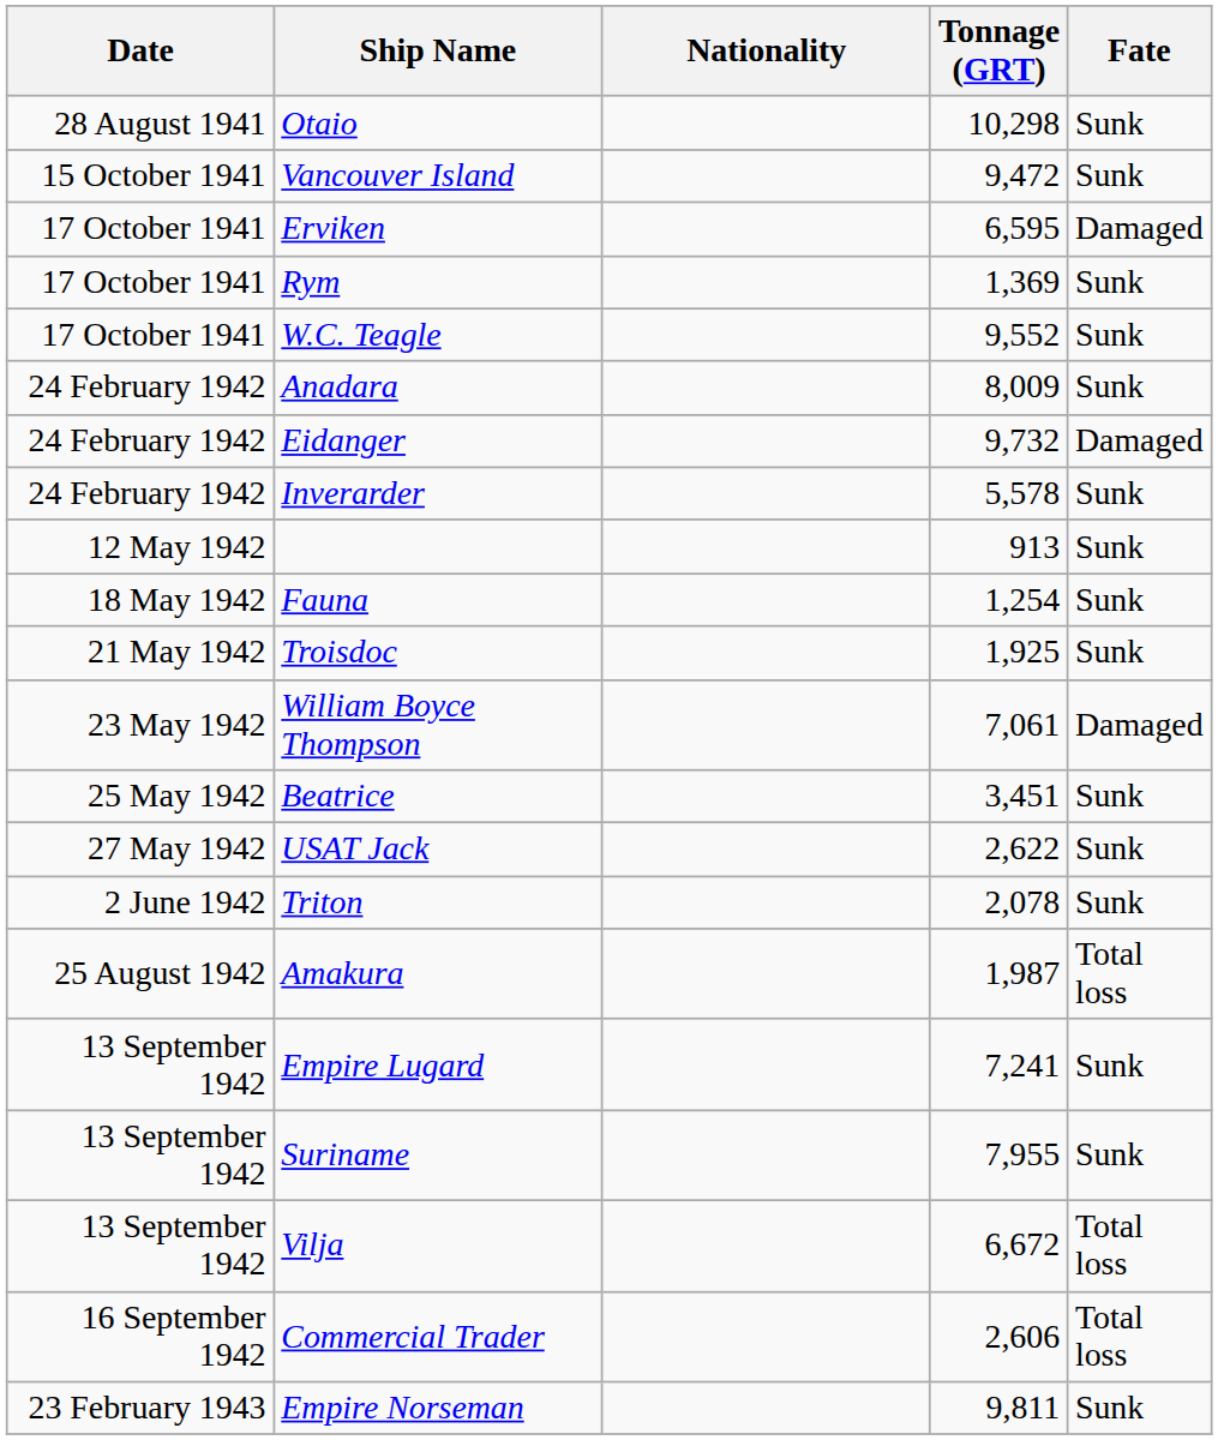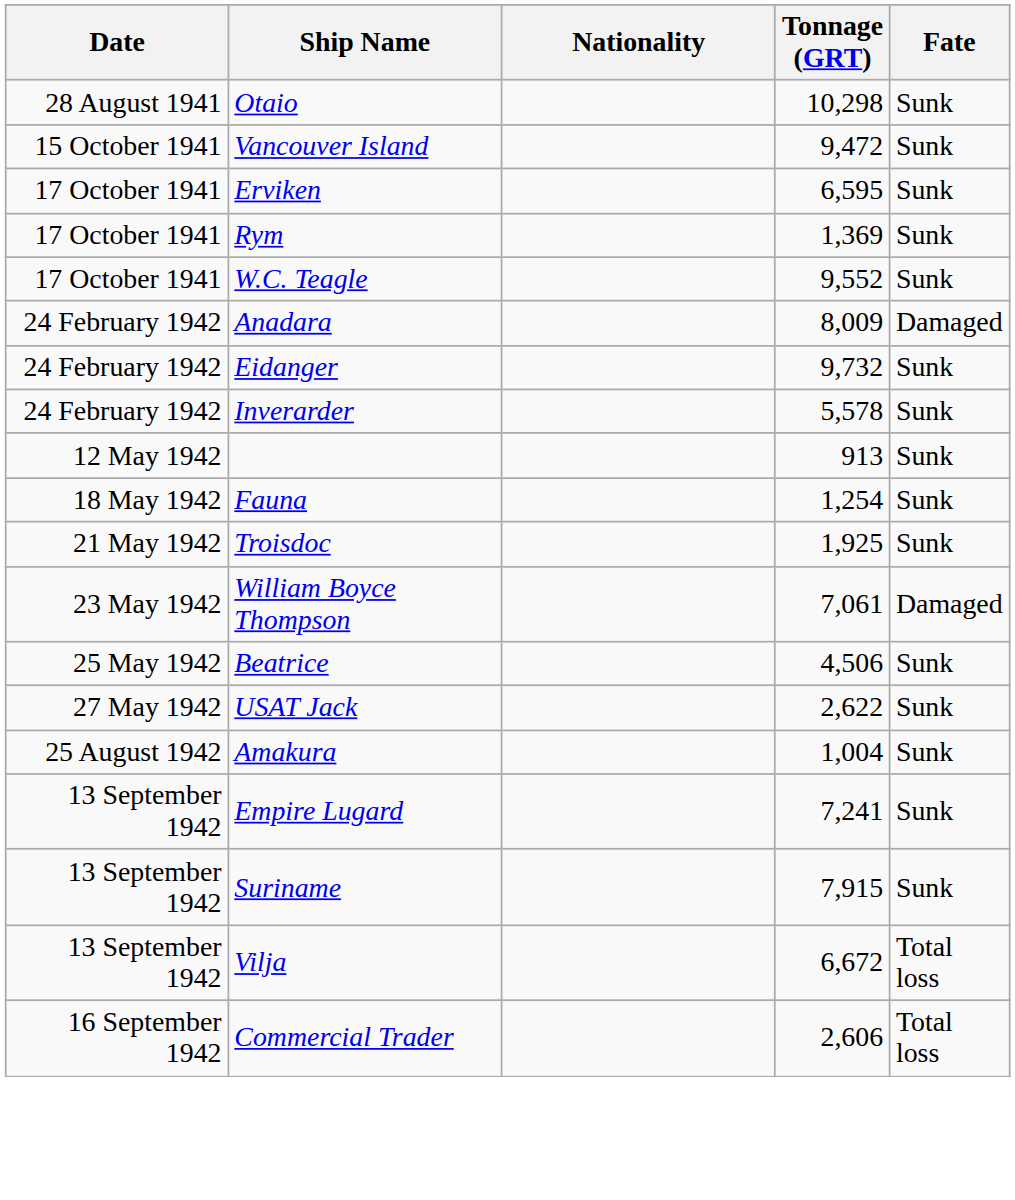 <table class="wikitable sortable" style="margin: 1em auto 1em auto;">
 <tr>
 <th width="120px">Date</th>
 <th width="150px">Ship Name</th>
 <th width="150px">Nationality</th>
 <th width="25px">Tonnage<br>(<a href='#'>GRT</a>)</th>
 <th width="50px">Fate</th>
 </tr>
 <tr>
 <td align="right">28 August 1941</td>
 <td align="left"><a href='#'><em>Otaio</em></a></td>
 <td align="left"></td>
 <td align="right">10,298</td>
 <td align="left">Sunk</td>
 </tr>
 <tr>
 <td align="right">15 October 1941</td>
 <td align="left"><a href='#'><em>Vancouver Island</em></a></td>
 <td align="left"></td>
 <td align="right">9,472</td>
 <td align="left">Sunk</td>
 </tr>
 <tr>
 <td align="right">17 October 1941</td>
 <td align="left"><a href='#'><em>Erviken</em></a></td>
 <td align="left"></td>
 <td align="right">6,595</td>
-<td align="left">Damaged</td>
+<td align="left">Sunk</td>
 </tr>
 <tr>
 <td align="right">17 October 1941</td>
 <td align="left"><a href='#'><em>Rym</em></a></td>
 <td align="left"></td>
 <td align="right">1,369</td>
 <td align="left">Sunk</td>
 </tr>
 <tr>
 <td align="right">17 October 1941</td>
 <td align="left"><a href='#'><em>W.C. Teagle</em></a></td>
 <td align="left"></td>
 <td align="right">9,552</td>
 <td align="left">Sunk</td>
 </tr>
 <tr>
 <td align="right">24 February 1942</td>
 <td align="left"><a href='#'><em>Anadara</em></a></td>
 <td align="left"></td>
 <td align="right">8,009</td>
-<td align="left">Sunk</td>
+<td align="left">Damaged</td>
 </tr>
 <tr>
 <td align="right">24 February 1942</td>
 <td align="left"><a href='#'><em>Eidanger</em></a></td>
 <td align="left"></td>
 <td align="right">9,732</td>
-<td align="left">Damaged</td>
+<td align="left">Sunk</td>
 </tr>
 <tr>
 <td align="right">24 February 1942</td>
 <td align="left"><a href='#'><em>Inverarder</em></a></td>
 <td align="left"></td>
 <td align="right">5,578</td>
 <td align="left">Sunk</td>
 </tr>
 <tr>
 <td align="right">12 May 1942</td>
 <td align="left"></td>
 <td align="left"></td>
 <td align="right">913</td>
 <td align="left">Sunk</td>
 </tr>
 <tr>
 <td align="right">18 May 1942</td>
 <td align="left"><a href='#'><em>Fauna</em></a></td>
 <td align="left"></td>
 <td align="right">1,254</td>
 <td align="left">Sunk</td>
 </tr>
 <tr>
 <td align="right">21 May 1942</td>
 <td align="left"><a href='#'><em>Troisdoc</em></a></td>
 <td align="left"></td>
 <td align="right">1,925</td>
 <td align="left">Sunk</td>
 </tr>
 <tr>
 <td align="right">23 May 1942</td>
 <td align="left"><a href='#'><em>William Boyce Thompson</em></a></td>
 <td align="left"></td>
 <td align="right">7,061</td>
 <td align="left">Damaged</td>
 </tr>
 <tr>
 <td align="right">25 May 1942</td>
 <td align="left"><a href='#'><em>Beatrice</em></a></td>
 <td align="left"></td>
-<td align="right">3,451</td>
+<td align="right">4,506</td>
 <td align="left">Sunk</td>
 </tr>
 <tr>
 <td align="right">27 May 1942</td>
 <td align="left"><a href='#'><em>USAT Jack</em></a></td>
 <td align="left"></td>
 <td align="right">2,622</td>
 <td align="left">Sunk</td>
 </tr>
 <tr>
-<td align="right">2 June 1942</td>
-<td align="left"><a href='#'><em>Triton</em></a></td>
-<td align="left"></td>
-<td align="right">2,078</td>
-<td align="left">Sunk</td>
-</tr>
-<tr>
 <td align="right">25 August 1942</td>
 <td align="left"><a href='#'><em>Amakura</em></a></td>
 <td align="left"></td>
-<td align="right">1,987</td>
-<td align="left">Total loss</td>
+<td align="right">1,004</td>
+<td align="left">Sunk</td>
 </tr>
 <tr>
 <td align="right">13 September 1942</td>
 <td align="left"><a href='#'><em>Empire Lugard</em></a></td>
 <td align="left"></td>
 <td align="right">7,241</td>
 <td align="left">Sunk</td>
 </tr>
 <tr>
 <td align="right">13 September 1942</td>
 <td align="left"><a href='#'><em>Suriname</em></a></td>
 <td align="left"></td>
-<td align="right">7,955</td>
+<td align="right">7,915</td>
 <td align="left">Sunk</td>
 </tr>
 <tr>
 <td align="right">13 September 1942</td>
 <td align="left"><a href='#'><em>Vilja</em></a></td>
 <td align="left"></td>
 <td align="right">6,672</td>
 <td align="left">Total loss</td>
 </tr>
 <tr>
 <td align="right">16 September 1942</td>
 <td align="left"><a href='#'><em>Commercial Trader</em></a></td>
 <td align="left"></td>
 <td align="right">2,606</td>
 <td align="left">Total loss</td>
 </tr>
-<tr>
-<td align="right">23 February 1943</td>
-<td align="left"><a href='#'><em>Empire Norseman</em></a></td>
-<td align="left"></td>
-<td align="right">9,811</td>
-<td align="left">Sunk</td>
-</tr>
 </table>
